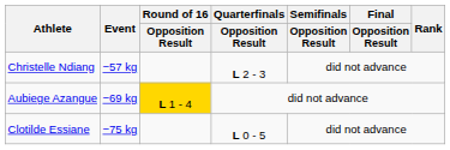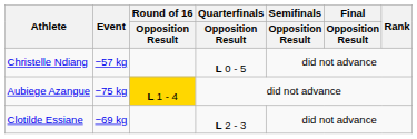 <table class="wikitable" style="font-size:90%;">
 <tr>
 <th rowspan=2>Athlete</th>
 <th rowspan=2>Event</th>
 <th>Round of 16</th>
 <th>Quarterfinals</th>
 <th>Semifinals</th>
 <th>Final</th>
 <th rowspan=2>Rank</th>
 </tr>
 <tr style="font-size:95%">
 <th>Opposition<br>Result</th>
 <th>Opposition<br>Result</th>
 <th>Opposition<br>Result</th>
 <th>Opposition<br>Result</th>
 </tr>
 <tr align=center>
 <td align=left><a href='#'>Christelle Ndiang</a></td>
 <td align=left><a href='#'>−57 kg</a></td>
 <td></td>
-<td><br><strong>L</strong> 2 - 3</td>
+<td><br><strong>L</strong> 0 - 5</td>
 <td colspan=3>did not advance</td>
 </tr>
 <tr align=center>
 <td align=left><a href='#'>Aubiege Azangue</a></td>
-<td align=left><a href='#'>−69 kg</a></td>
+<td align=left><a href='#'>−75 kg</a></td>
 <td style="background: gold;"><br><strong>L</strong> 1 - 4</td>
 <td colspan=4>did not advance</td>
 </tr>
 <tr align=center>
 <td align=left><a href='#'>Clotilde Essiane</a></td>
-<td align=left><a href='#'>−75 kg</a></td>
+<td align=left><a href='#'>−69 kg</a></td>
 <td></td>
-<td><br><strong>L</strong> 0 - 5</td>
+<td><br><strong>L</strong> 2 - 3</td>
 <td colspan=3>did not advance</td>
 </tr>
 </table>
